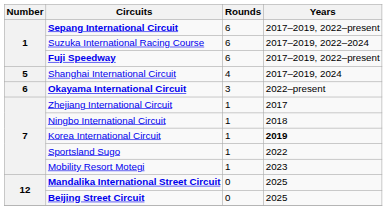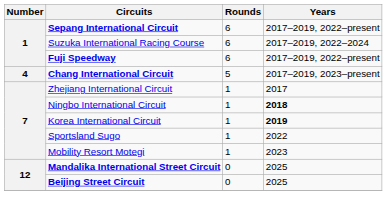 <table class="wikitable" style="text-align=center">
 <tr>
 <th>Number</th>
 <th>Circuits</th>
 <th>Rounds</th>
 <th>Years</th>
 </tr>
 <tr>
 <th rowspan=3>1</th>
 <td> <strong><a href='#'>Sepang International Circuit</a></strong></td>
 <td>6</td>
 <td>2017–2019, 2022–present</td>
 </tr>
 <tr>
 <td> <a href='#'>Suzuka International Racing Course</a></td>
 <td>6</td>
 <td>2017–2019, 2022–2024</td>
 </tr>
 <tr>
 <td> <strong><a href='#'>Fuji Speedway</a></strong></td>
 <td>6</td>
 <td>2017–2019, 2022–present</td>
 </tr>
 <tr>
-<th>5</th>
-<td> <a href='#'>Shanghai International Circuit</a></td>
-<td>4</td>
-<td>2017–2019, 2024</td>
-</tr>
-<tr>
-<th>6</th>
-<td> <strong><a href='#'>Okayama International Circuit</a></strong></td>
-<td>3</td>
-<td>2022–present</td>
+<th>4</th>
+<td> <strong><a href='#'>Chang International Circuit</a></strong></td>
+<td>5</td>
+<td>2017–2019, 2023–present</td>
 </tr>
 <tr>
 <th rowspan=5>7</th>
 <td> <a href='#'>Zhejiang International Circuit</a></td>
 <td>1</td>
 <td>2017</td>
 </tr>
 <tr>
 <td> <a href='#'>Ningbo International Circuit</a></td>
 <td>1</td>
-<td>2018</td>
+<td><strong>2018</strong></td>
 </tr>
 <tr>
 <td> <a href='#'>Korea International Circuit</a></td>
 <td>1</td>
 <td><strong>2019</strong></td>
 </tr>
 <tr>
 <td> <a href='#'>Sportsland Sugo</a></td>
 <td>1</td>
 <td>2022</td>
 </tr>
 <tr>
 <td> <a href='#'>Mobility Resort Motegi</a></td>
 <td>1</td>
 <td>2023</td>
 </tr>
 <tr>
 <th rowspan=2>12</th>
 <td> <strong><a href='#'>Mandalika International Street Circuit</a></strong></td>
 <td>0</td>
 <td>2025</td>
 </tr>
 <tr>
 <td> <strong><a href='#'>Beijing Street Circuit</a></strong></td>
 <td>0</td>
 <td>2025</td>
 </tr>
 <tr>
 </tr>
 </table>
